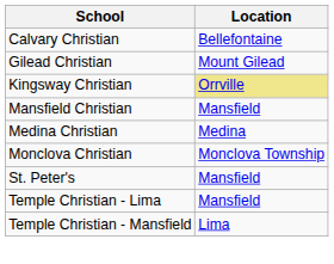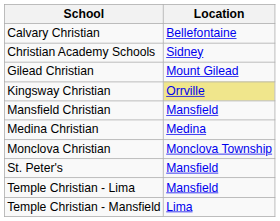 <table class="wikitable">
 <tr>
 <th>School</th>
 <th>Location</th>
 </tr>
 <tr>
 <td>Calvary Christian</td>
 <td><a href='#'>Bellefontaine</a></td>
+</tr>
+<tr>
+<td>Christian Academy Schools</td>
+<td><a href='#'>Sidney</a></td>
 </tr>
 <tr>
 <td>Gilead Christian</td>
 <td><a href='#'>Mount Gilead</a></td>
 </tr>
 <tr>
 <td>Kingsway Christian</td>
 <td style="background: khaki;"><a href='#'>Orrville</a></td>
 </tr>
 <tr>
 <td>Mansfield Christian</td>
 <td><a href='#'>Mansfield</a></td>
 </tr>
 <tr>
 <td>Medina Christian</td>
 <td><a href='#'>Medina</a></td>
 </tr>
 <tr>
 <td>Monclova Christian</td>
 <td><a href='#'>Monclova Township</a></td>
 </tr>
 <tr>
 <td>St. Peter's</td>
 <td><a href='#'>Mansfield</a></td>
 </tr>
 <tr>
 <td>Temple Christian - Lima</td>
 <td><a href='#'>Mansfield</a></td>
 </tr>
 <tr>
 <td>Temple Christian - Mansfield</td>
 <td><a href='#'>Lima</a></td>
 </tr>
 </table>
